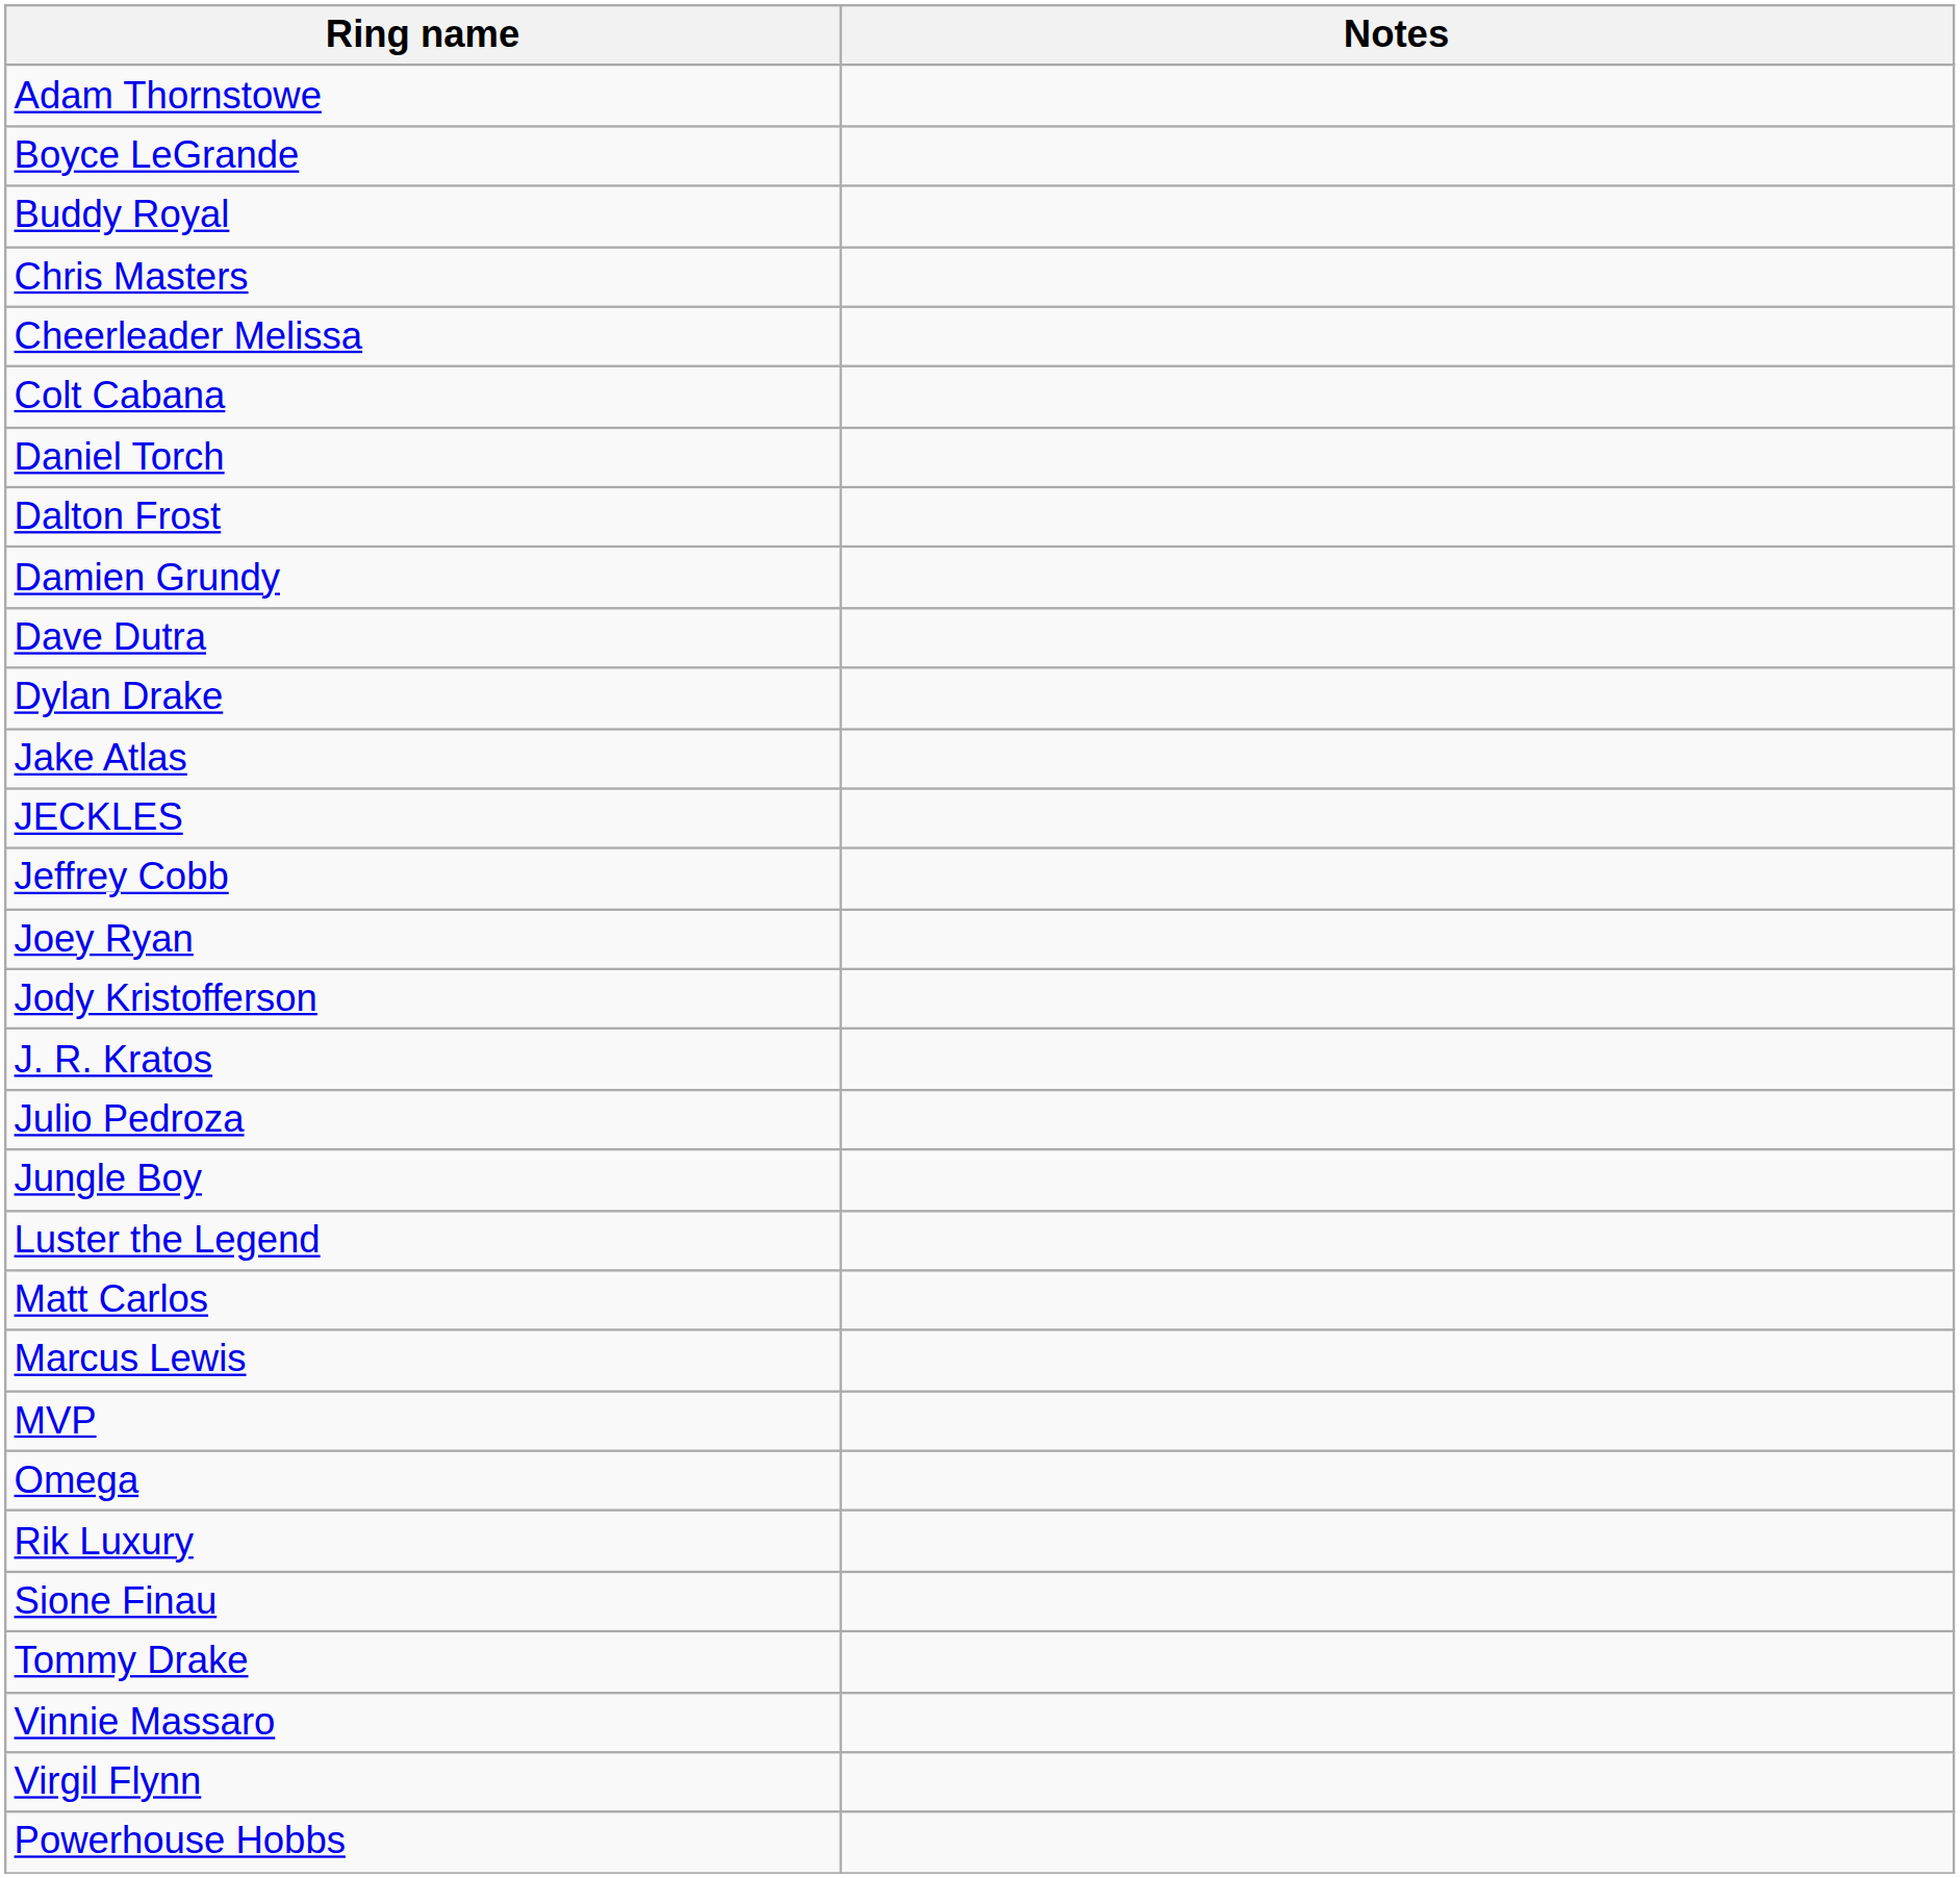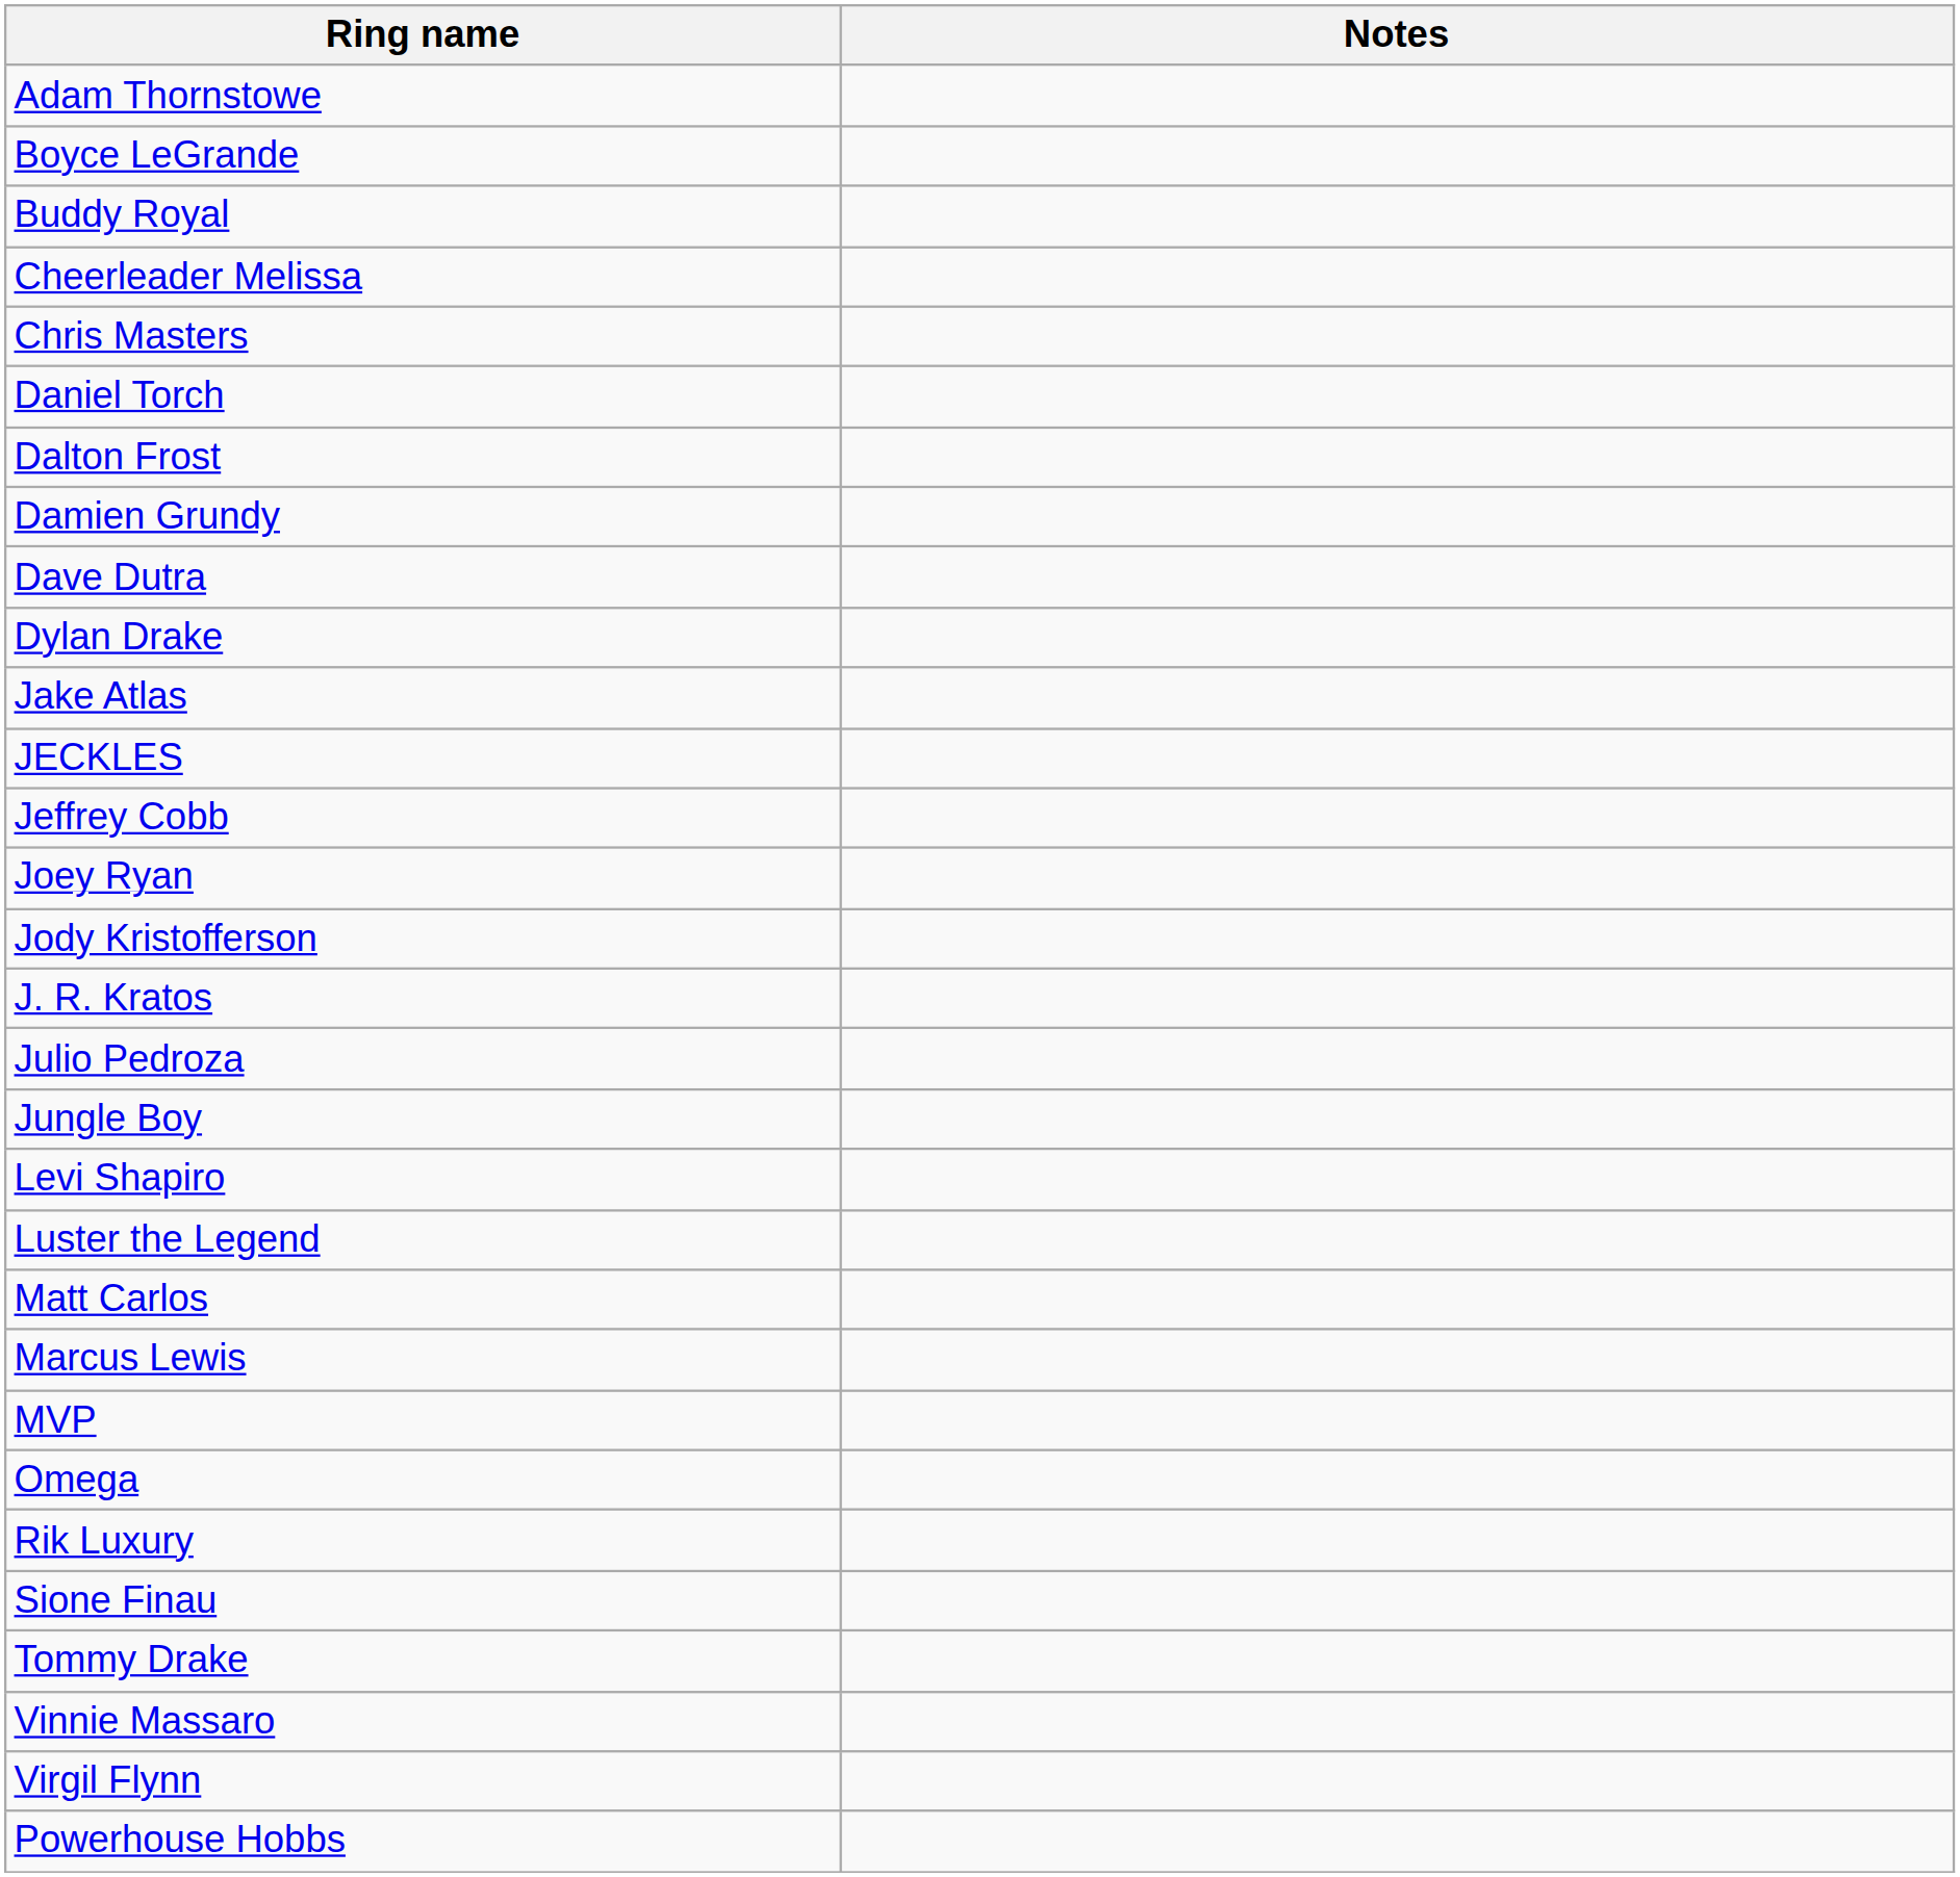 <table class="wikitable sortable" style="width:65%;">
 <tr>
 <th width=15%>Ring name</th>
 <th width=20%>Notes</th>
 </tr>
 <tr>
 <td><a href='#'>Adam Thornstowe</a></td>
 </tr>
 <tr>
 <td><a href='#'>Boyce LeGrande</a></td>
 <td></td>
 </tr>
 <tr>
 <td><a href='#'>Buddy Royal</a></td>
 <td></td>
 </tr>
 <tr>
-<td><a href='#'>Chris Masters</a></td>
-<td></td>
-</tr>
-<tr>
 <td><a href='#'>Cheerleader Melissa</a></td>
 <td></td>
 </tr>
 <tr>
-<td><a href='#'>Colt Cabana</a></td>
+<td><a href='#'>Chris Masters</a></td>
 <td></td>
 </tr>
 <tr>
 <td><a href='#'>Daniel Torch</a></td>
 <td></td>
 </tr>
 <tr>
 <td><a href='#'>Dalton Frost</a></td>
 <td></td>
 </tr>
 <tr>
 <td><a href='#'>Damien Grundy</a></td>
 <td></td>
 </tr>
 <tr>
 <td><a href='#'>Dave Dutra</a></td>
 <td></td>
 </tr>
 <tr>
 <td><a href='#'>Dylan Drake</a></td>
 <td></td>
 </tr>
 <tr>
 <td><a href='#'>Jake Atlas</a></td>
 <td></td>
 </tr>
 <tr>
 <td><a href='#'>JECKLES</a></td>
 <td></td>
 </tr>
 <tr>
 <td><a href='#'>Jeffrey Cobb</a></td>
 <td></td>
 </tr>
 <tr>
 <td><a href='#'>Joey Ryan</a></td>
 <td></td>
 </tr>
 <tr>
 <td><a href='#'>Jody Kristofferson</a></td>
 <td></td>
 </tr>
 <tr>
 <td><a href='#'>J. R. Kratos</a></td>
 <td></td>
 </tr>
 <tr>
 <td><a href='#'>Julio Pedroza</a></td>
 <td></td>
 </tr>
 <tr>
 <td><a href='#'>Jungle Boy</a></td>
 <td></td>
 </tr>
 <tr>
+<td><a href='#'>Levi Shapiro</a></td>
+<td></td>
+</tr>
+<tr>
 <td><a href='#'>Luster the Legend</a></td>
 <td></td>
 </tr>
 <tr>
 <td><a href='#'>Matt Carlos</a></td>
 <td></td>
 </tr>
 <tr>
 <td><a href='#'>Marcus Lewis</a></td>
 <td></td>
 </tr>
 <tr>
 <td><a href='#'>MVP</a></td>
 <td></td>
 </tr>
 <tr>
 <td><a href='#'>Omega</a></td>
 <td></td>
 </tr>
 <tr>
 <td><a href='#'>Rik Luxury</a></td>
 <td></td>
 </tr>
 <tr>
 <td><a href='#'>Sione Finau</a></td>
 <td></td>
 </tr>
 <tr>
 <td><a href='#'>Tommy Drake</a></td>
 <td></td>
 </tr>
 <tr>
 <td><a href='#'>Vinnie Massaro</a></td>
 <td></td>
 </tr>
 <tr>
 <td><a href='#'>Virgil Flynn</a></td>
 <td></td>
 </tr>
 <tr>
 <td><a href='#'>Powerhouse Hobbs</a></td>
 <td></td>
 </tr>
 </table>
